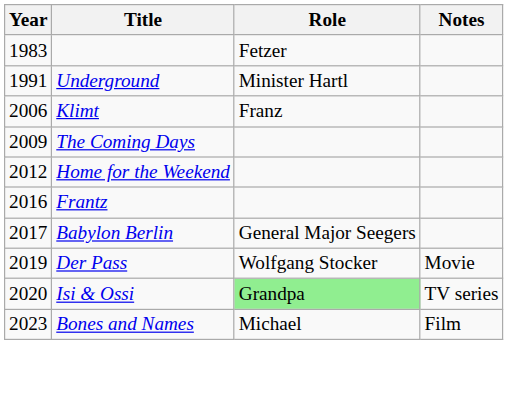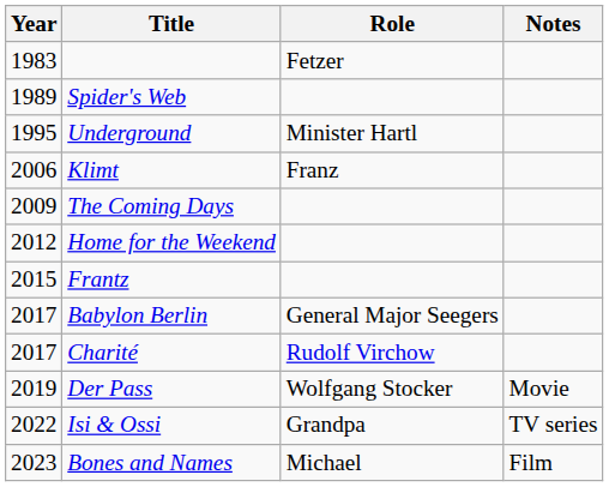 <table class="wikitable sortable">
 <tr>
 <th>Year</th>
 <th>Title</th>
 <th>Role</th>
 <th class="unsortable">Notes</th>
 </tr>
 <tr>
 <td>1983</td>
 <td><em></em></td>
 <td>Fetzer</td>
 <td></td>
 </tr>
 <tr>
-<td>1991</td>
+<td>1989</td>
+<td><em><a href='#'>Spider's Web</a></em></td>
+<td></td>
+<td></td>
+</tr>
+<tr>
+<td>1995</td>
 <td><em><a href='#'>Underground</a></em></td>
 <td>Minister Hartl</td>
 <td></td>
 </tr>
 <tr>
 <td>2006</td>
 <td><em><a href='#'>Klimt</a></em></td>
 <td>Franz</td>
 <td></td>
 </tr>
 <tr>
 <td>2009</td>
 <td><em><a href='#'>The Coming Days</a></em></td>
 <td></td>
 <td></td>
 </tr>
 <tr>
 <td>2012</td>
 <td><em><a href='#'>Home for the Weekend</a></em></td>
 <td></td>
 <td></td>
 </tr>
 <tr>
-<td>2016</td>
+<td>2015</td>
 <td><em><a href='#'>Frantz</a></em></td>
 <td></td>
 <td></td>
 </tr>
 <tr>
 <td>2017</td>
 <td><em><a href='#'>Babylon Berlin</a></em></td>
 <td>General Major Seegers</td>
 <td></td>
 </tr>
 <tr>
+<td>2017</td>
+<td><em><a href='#'>Charité</a></em></td>
+<td><a href='#'>Rudolf Virchow</a></td>
+<td></td>
+</tr>
+<tr>
 <td>2019</td>
 <td><em><a href='#'>Der Pass</a></em></td>
 <td>Wolfgang Stocker</td>
 <td>Movie</td>
 </tr>
 <tr>
-<td>2020</td>
+<td>2022</td>
 <td><em><a href='#'>Isi & Ossi</a></em></td>
-<td style="background: lightgreen;">Grandpa</td>
+<td>Grandpa</td>
 <td>TV series</td>
 </tr>
 <tr>
 <td>2023</td>
 <td><em><a href='#'>Bones and Names</a></em></td>
 <td>Michael</td>
 <td>Film</td>
 </tr>
 </table>
